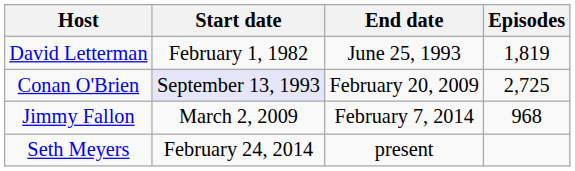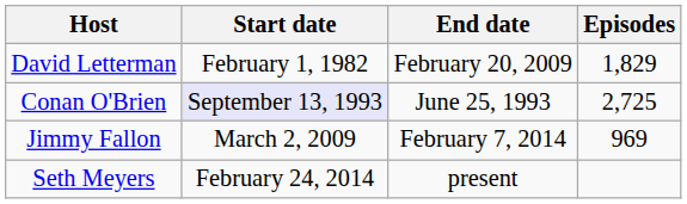 <table class="wikitable plainrowheaders" style="text-align:center;">
 <tr>
 <th>Host</th>
 <th>Start date</th>
 <th>End date</th>
 <th>Episodes</th>
 </tr>
 <tr>
 <td><a href='#'>David Letterman</a></td>
 <td>February 1, 1982</td>
-<td>June 25, 1993</td>
-<td>1,819</td>
+<td>February 20, 2009</td>
+<td>1,829</td>
 </tr>
 <tr>
 <td><a href='#'>Conan O'Brien</a></td>
 <td style="background: lavender;">September 13, 1993</td>
-<td>February 20, 2009</td>
+<td>June 25, 1993</td>
 <td>2,725</td>
 </tr>
 <tr>
 <td><a href='#'>Jimmy Fallon</a></td>
 <td>March 2, 2009</td>
 <td>February 7, 2014</td>
-<td>968</td>
+<td>969</td>
 </tr>
 <tr>
 <td><a href='#'>Seth Meyers</a></td>
 <td>February 24, 2014</td>
 <td>present</td>
 <td></td>
 </tr>
 </table>
